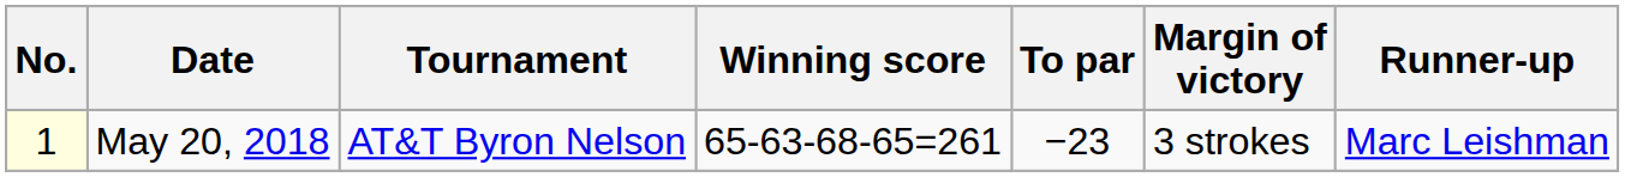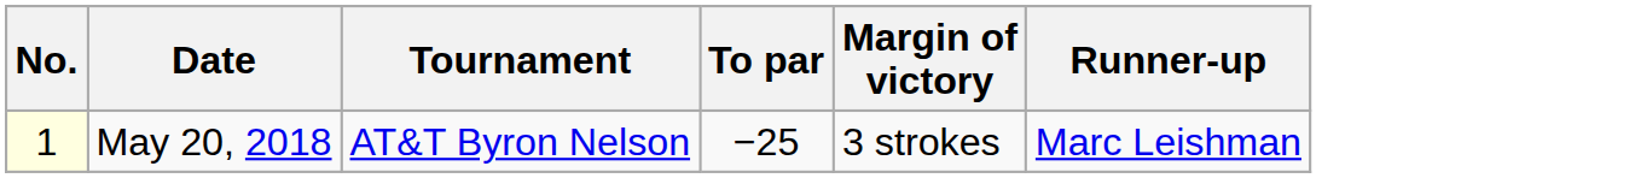 <table class="wikitable" style="font-size:95%;">
 <tr>
 <th>No.</th>
 <th>Date</th>
 <th>Tournament</th>
-<th>Winning score</th>
 <th>To par</th>
 <th>Margin of<br>victory</th>
 <th>Runner-up</th>
 </tr>
 <tr>
 <td align=center style="background: lightyellow;">1</td>
 <td align=right>May 20, <a href='#'>2018</a></td>
 <td><a href='#'>AT&T Byron Nelson</a></td>
-<td>65-63-68-65=261</td>
-<td align=center>−23</td>
+<td align=center>−25</td>
 <td>3 strokes</td>
 <td> <a href='#'>Marc Leishman</a></td>
 </tr>
 </table>
